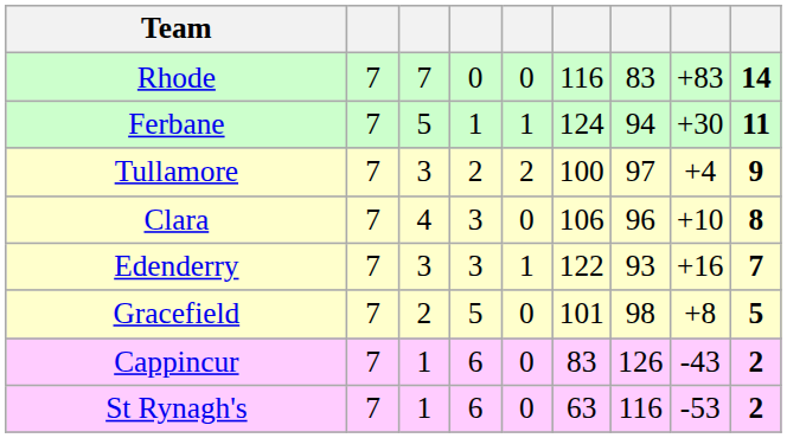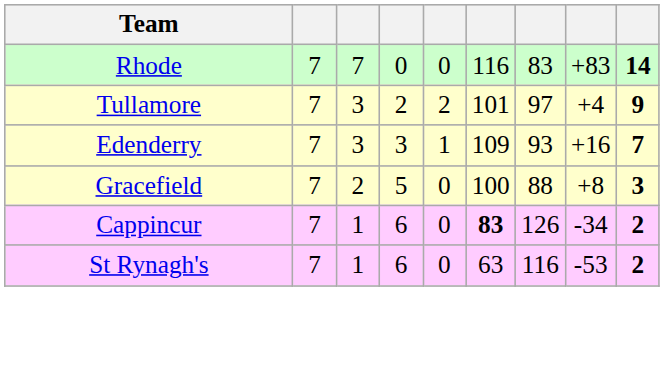 <table class="wikitable" style="text-align:center">
 <tr>
 <th style="width:175px;">Team</th>
 <th width="20"></th>
 <th width="20"></th>
 <th width="20"></th>
 <th width="20"></th>
 <th width="20"></th>
 <th width="20"></th>
 <th width="20"></th>
 <th width="20"></th>
 </tr>
 <tr style="background:#cfc;">
 <td><a href='#'>Rhode</a></td>
 <td>7</td>
 <td>7</td>
 <td>0</td>
 <td>0</td>
 <td>116</td>
 <td>83</td>
 <td>+83</td>
 <td><strong>14</strong></td>
 </tr>
-<tr style="background:#cfc;">
-<td><a href='#'>Ferbane</a></td>
-<td>7</td>
-<td>5</td>
-<td>1</td>
-<td>1</td>
-<td>124</td>
-<td>94</td>
-<td>+30</td>
-<td><strong>11</strong></td>
-</tr>
 <tr style="background:#ffffcc;">
 <td><a href='#'>Tullamore</a></td>
 <td>7</td>
 <td>3</td>
 <td>2</td>
 <td>2</td>
-<td>100</td>
+<td>101</td>
 <td>97</td>
 <td>+4</td>
 <td><strong>9</strong></td>
-</tr>
-<tr style="background:#ffffcc;">
-<td><a href='#'>Clara</a></td>
-<td>7</td>
-<td>4</td>
-<td>3</td>
-<td>0</td>
-<td>106</td>
-<td>96</td>
-<td>+10</td>
-<td><strong>8</strong></td>
 </tr>
 <tr style="background:#ffffcc;">
 <td><a href='#'>Edenderry</a></td>
 <td>7</td>
 <td>3</td>
 <td>3</td>
 <td>1</td>
-<td>122</td>
+<td>109</td>
 <td>93</td>
 <td>+16</td>
 <td><strong>7</strong></td>
 </tr>
 <tr style="background:#ffffcc;">
 <td><a href='#'>Gracefield</a></td>
 <td>7</td>
 <td>2</td>
 <td>5</td>
 <td>0</td>
-<td>101</td>
-<td>98</td>
+<td>100</td>
+<td>88</td>
 <td>+8</td>
-<td><strong>5</strong></td>
+<td><strong>3</strong></td>
 </tr>
 <tr style="background:#fcf;">
 <td><a href='#'>Cappincur</a></td>
 <td>7</td>
 <td>1</td>
 <td>6</td>
 <td>0</td>
-<td>83</td>
+<td><strong>83</strong></td>
 <td>126</td>
-<td>-43</td>
+<td>-34</td>
 <td><strong>2</strong></td>
 </tr>
 <tr style="background:#fcf;">
 <td><a href='#'>St Rynagh's</a></td>
 <td>7</td>
 <td>1</td>
 <td>6</td>
 <td>0</td>
 <td>63</td>
 <td>116</td>
 <td>-53</td>
 <td><strong>2</strong></td>
 </tr>
 </table>
